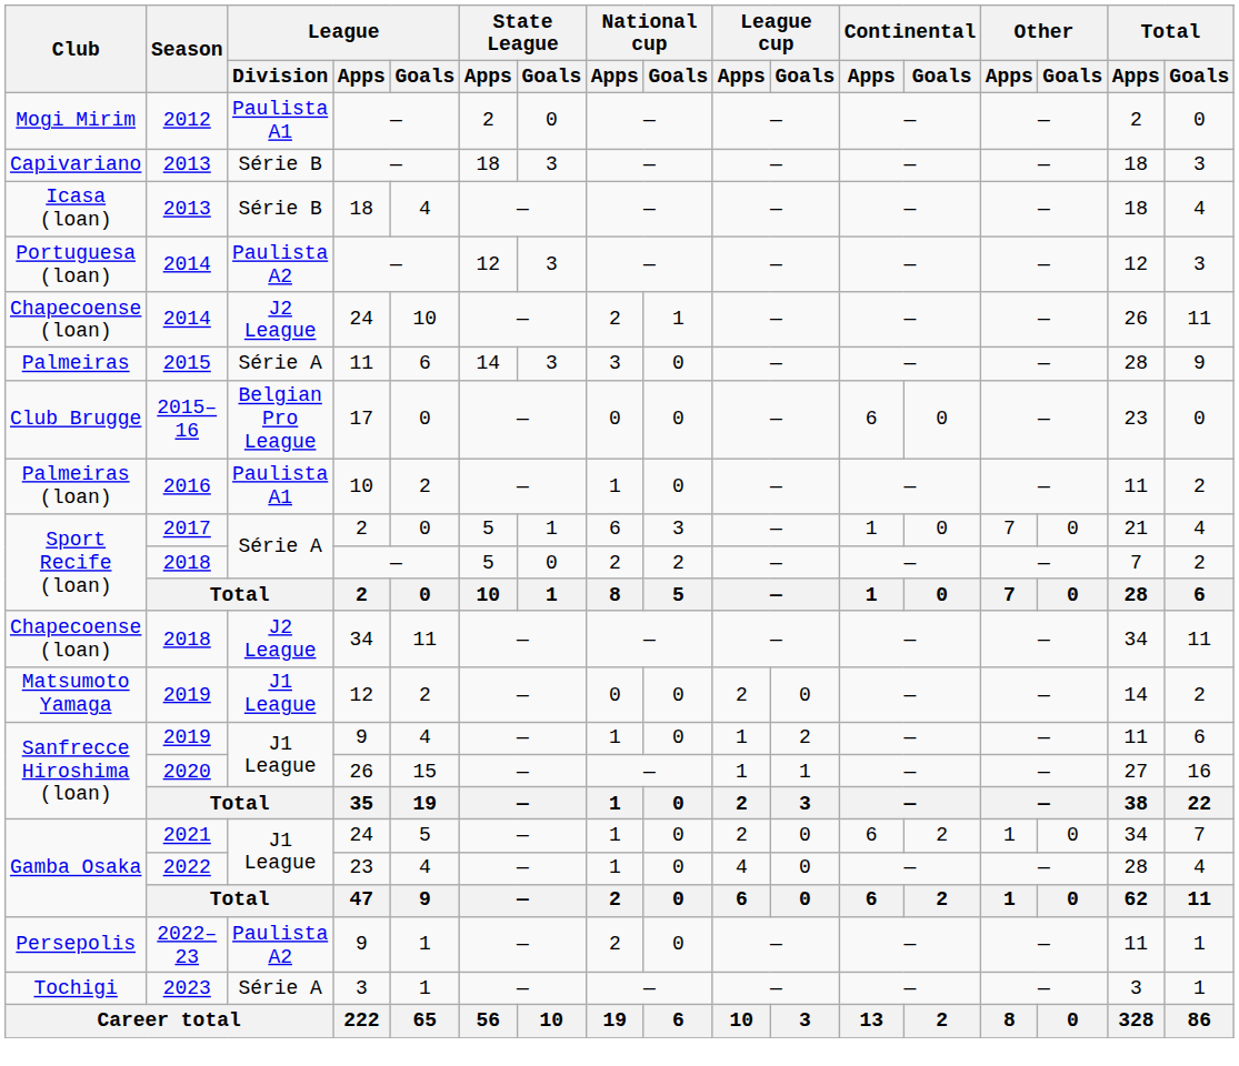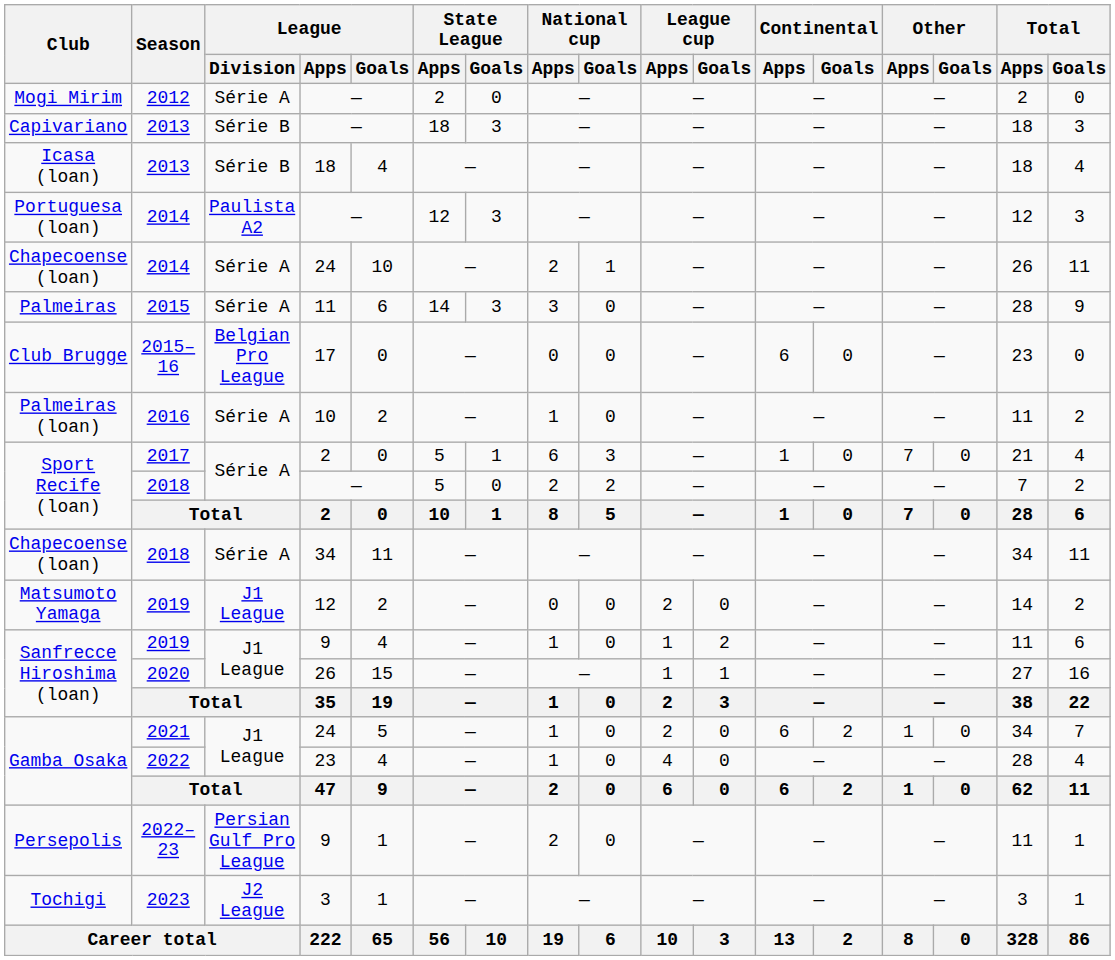 <table class="wikitable" style="text-align:center">
 <tr>
 <th rowspan="2">Club</th>
 <th rowspan="2">Season</th>
 <th colspan="3">League</th>
 <th colspan="2">State League</th>
 <th colspan="2">National cup</th>
 <th colspan="2">League cup</th>
 <th colspan="2">Continental</th>
 <th colspan="2">Other</th>
 <th colspan="2">Total</th>
 </tr>
 <tr>
 <th>Division</th>
 <th>Apps</th>
 <th>Goals</th>
 <th>Apps</th>
 <th>Goals</th>
 <th>Apps</th>
 <th>Goals</th>
 <th>Apps</th>
 <th>Goals</th>
 <th>Apps</th>
 <th>Goals</th>
 <th>Apps</th>
 <th>Goals</th>
 <th>Apps</th>
 <th>Goals</th>
 </tr>
 <tr>
 <td><a href='#'>Mogi Mirim</a></td>
 <td><a href='#'>2012</a></td>
-<td><a href='#'>Paulista A1</a></td>
+<td>Série A</td>
 <td colspan="2">—</td>
 <td>2</td>
 <td>0</td>
 <td colspan="2">—</td>
 <td colspan="2">—</td>
 <td colspan="2">—</td>
 <td colspan="2">—</td>
 <td>2</td>
 <td>0</td>
 </tr>
 <tr>
 <td><a href='#'>Capivariano</a></td>
 <td><a href='#'>2013</a></td>
 <td>Série B</td>
 <td colspan="2">—</td>
 <td>18</td>
 <td>3</td>
 <td colspan="2">—</td>
 <td colspan="2">—</td>
 <td colspan="2">—</td>
 <td colspan="2">—</td>
 <td>18</td>
 <td>3</td>
 </tr>
 <tr>
 <td><a href='#'>Icasa</a> (loan)</td>
 <td><a href='#'>2013</a></td>
 <td>Série B</td>
 <td>18</td>
 <td>4</td>
 <td colspan="2">—</td>
 <td colspan="2">—</td>
 <td colspan="2">—</td>
 <td colspan="2">—</td>
 <td colspan="2">—</td>
 <td>18</td>
 <td>4</td>
 </tr>
 <tr>
 <td><a href='#'>Portuguesa</a> (loan)</td>
 <td><a href='#'>2014</a></td>
 <td><a href='#'>Paulista A2</a></td>
 <td colspan="2">—</td>
 <td>12</td>
 <td>3</td>
 <td colspan="2">—</td>
 <td colspan="2">—</td>
 <td colspan="2">—</td>
 <td colspan="2">—</td>
 <td>12</td>
 <td>3</td>
 </tr>
 <tr>
 <td><a href='#'>Chapecoense</a> (loan)</td>
 <td><a href='#'>2014</a></td>
-<td><a href='#'>J2 League</a></td>
+<td>Série A</td>
 <td>24</td>
 <td>10</td>
 <td colspan="2">—</td>
 <td>2</td>
 <td>1</td>
 <td colspan="2">—</td>
 <td colspan="2">—</td>
 <td colspan="2">—</td>
 <td>26</td>
 <td>11</td>
 </tr>
 <tr>
 <td><a href='#'>Palmeiras</a></td>
 <td><a href='#'>2015</a></td>
 <td>Série A</td>
 <td>11</td>
 <td>6</td>
 <td>14</td>
 <td>3</td>
 <td>3</td>
 <td>0</td>
 <td colspan="2">—</td>
 <td colspan="2">—</td>
 <td colspan="2">—</td>
 <td>28</td>
 <td>9</td>
 </tr>
 <tr>
 <td><a href='#'>Club Brugge</a></td>
 <td><a href='#'>2015–16</a></td>
 <td><a href='#'>Belgian Pro League</a></td>
 <td>17</td>
 <td>0</td>
 <td colspan="2">—</td>
 <td>0</td>
 <td>0</td>
 <td colspan="2">—</td>
 <td>6</td>
 <td>0</td>
 <td colspan="2">—</td>
 <td>23</td>
 <td>0</td>
 </tr>
 <tr>
 <td><a href='#'>Palmeiras</a> (loan)</td>
 <td><a href='#'>2016</a></td>
-<td><a href='#'>Paulista A1</a></td>
+<td>Série A</td>
 <td>10</td>
 <td>2</td>
 <td colspan="2">—</td>
 <td>1</td>
 <td>0</td>
 <td colspan="2">—</td>
 <td colspan="2">—</td>
 <td colspan="2">—</td>
 <td>11</td>
 <td>2</td>
 </tr>
 <tr>
 <td rowspan="3"><a href='#'>Sport Recife</a> (loan)</td>
 <td><a href='#'>2017</a></td>
 <td rowspan="2">Série A</td>
 <td>2</td>
 <td>0</td>
 <td>5</td>
 <td>1</td>
 <td>6</td>
 <td>3</td>
 <td colspan="2">—</td>
 <td>1</td>
 <td>0</td>
 <td>7</td>
 <td>0</td>
 <td>21</td>
 <td>4</td>
 </tr>
 <tr>
 <td><a href='#'>2018</a></td>
 <td colspan="2">—</td>
 <td>5</td>
 <td>0</td>
 <td>2</td>
 <td>2</td>
 <td colspan="2">—</td>
 <td colspan="2">—</td>
 <td colspan="2">—</td>
 <td>7</td>
 <td>2</td>
 </tr>
 <tr>
 <th colspan="2">Total</th>
 <th>2</th>
 <th>0</th>
 <th>10</th>
 <th>1</th>
 <th>8</th>
 <th>5</th>
 <th colspan="2">—</th>
 <th>1</th>
 <th>0</th>
 <th>7</th>
 <th>0</th>
 <th>28</th>
 <th>6</th>
 </tr>
 <tr>
 <td><a href='#'>Chapecoense</a> (loan)</td>
 <td><a href='#'>2018</a></td>
-<td><a href='#'>J2 League</a></td>
+<td>Série A</td>
 <td>34</td>
 <td>11</td>
 <td colspan="2">—</td>
 <td colspan="2">—</td>
 <td colspan="2">—</td>
 <td colspan="2">—</td>
 <td colspan="2">—</td>
 <td>34</td>
 <td>11</td>
 </tr>
 <tr>
 <td><a href='#'>Matsumoto Yamaga</a></td>
 <td><a href='#'>2019</a></td>
 <td><a href='#'>J1 League</a></td>
 <td>12</td>
 <td>2</td>
 <td colspan="2">—</td>
 <td>0</td>
 <td>0</td>
 <td>2</td>
 <td>0</td>
 <td colspan="2">—</td>
 <td colspan="2">—</td>
 <td>14</td>
 <td>2</td>
 </tr>
 <tr>
 <td rowspan="3"><a href='#'>Sanfrecce Hiroshima</a> (loan)</td>
 <td><a href='#'>2019</a></td>
 <td rowspan="2">J1 League</td>
 <td>9</td>
 <td>4</td>
 <td colspan="2">—</td>
 <td>1</td>
 <td>0</td>
 <td>1</td>
 <td>2</td>
 <td colspan="2">—</td>
 <td colspan="2">—</td>
 <td>11</td>
 <td>6</td>
 </tr>
 <tr>
 <td><a href='#'>2020</a></td>
 <td>26</td>
 <td>15</td>
 <td colspan="2">—</td>
 <td colspan="2">—</td>
 <td>1</td>
 <td>1</td>
 <td colspan="2">—</td>
 <td colspan="2">—</td>
 <td>27</td>
 <td>16</td>
 </tr>
 <tr>
 <th colspan="2">Total</th>
 <th>35</th>
 <th>19</th>
 <th colspan="2">—</th>
 <th>1</th>
 <th>0</th>
 <th>2</th>
 <th>3</th>
 <th colspan="2">—</th>
 <th colspan="2">—</th>
 <th>38</th>
 <th>22</th>
 </tr>
 <tr>
 <td rowspan="3"><a href='#'>Gamba Osaka</a></td>
 <td><a href='#'>2021</a></td>
 <td rowspan="2">J1 League</td>
 <td>24</td>
 <td>5</td>
 <td colspan="2">—</td>
 <td>1</td>
 <td>0</td>
 <td>2</td>
 <td>0</td>
 <td>6</td>
 <td>2</td>
 <td>1</td>
 <td>0</td>
 <td>34</td>
 <td>7</td>
 </tr>
 <tr>
 <td><a href='#'>2022</a></td>
 <td>23</td>
 <td>4</td>
 <td colspan="2">—</td>
 <td>1</td>
 <td>0</td>
 <td>4</td>
 <td>0</td>
 <td colspan="2">—</td>
 <td colspan="2">—</td>
 <td>28</td>
 <td>4</td>
 </tr>
 <tr>
 <th colspan="2">Total</th>
 <th>47</th>
 <th>9</th>
 <th colspan="2">—</th>
 <th>2</th>
 <th>0</th>
 <th>6</th>
 <th>0</th>
 <th>6</th>
 <th>2</th>
 <th>1</th>
 <th>0</th>
 <th>62</th>
 <th>11</th>
 </tr>
 <tr>
 <td><a href='#'>Persepolis</a></td>
 <td><a href='#'>2022–23</a></td>
-<td><a href='#'>Paulista A2</a></td>
+<td><a href='#'>Persian Gulf Pro League</a></td>
 <td>9</td>
 <td>1</td>
 <td colspan="2">—</td>
 <td>2</td>
 <td>0</td>
 <td colspan="2">—</td>
 <td colspan="2">—</td>
 <td colspan="2">—</td>
 <td>11</td>
 <td>1</td>
 </tr>
 <tr>
 <td><a href='#'>Tochigi</a></td>
 <td><a href='#'>2023</a></td>
-<td>Série A</td>
+<td><a href='#'>J2 League</a></td>
 <td>3</td>
 <td>1</td>
 <td colspan="2">—</td>
 <td colspan="2">—</td>
 <td colspan="2">—</td>
 <td colspan="2">—</td>
 <td colspan="2">—</td>
 <td>3</td>
 <td>1</td>
 </tr>
 <tr>
 <th colspan="3">Career total</th>
 <th>222</th>
 <th>65</th>
 <th>56</th>
 <th>10</th>
 <th>19</th>
 <th>6</th>
 <th>10</th>
 <th>3</th>
 <th>13</th>
 <th>2</th>
 <th>8</th>
 <th>0</th>
 <th>328</th>
 <th>86</th>
 </tr>
 </table>
